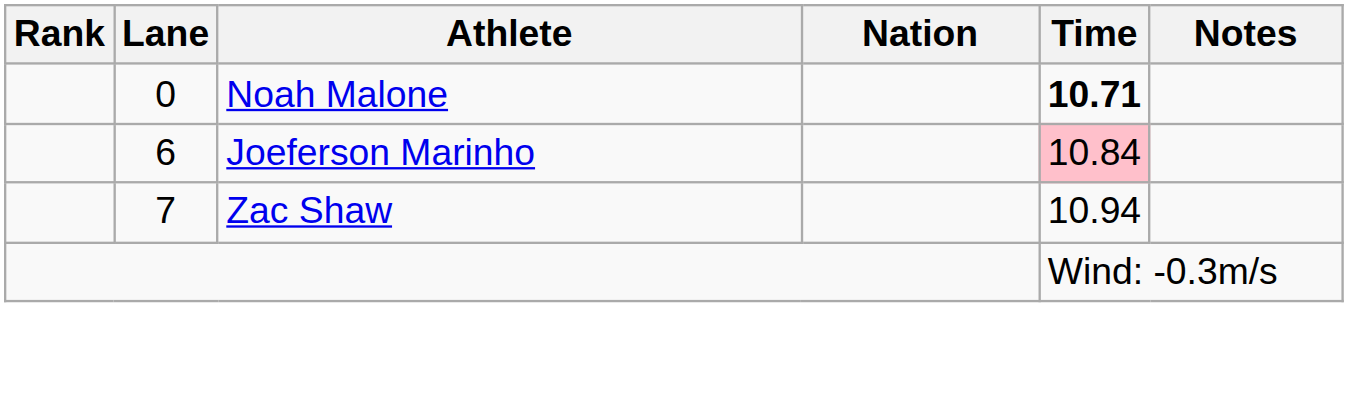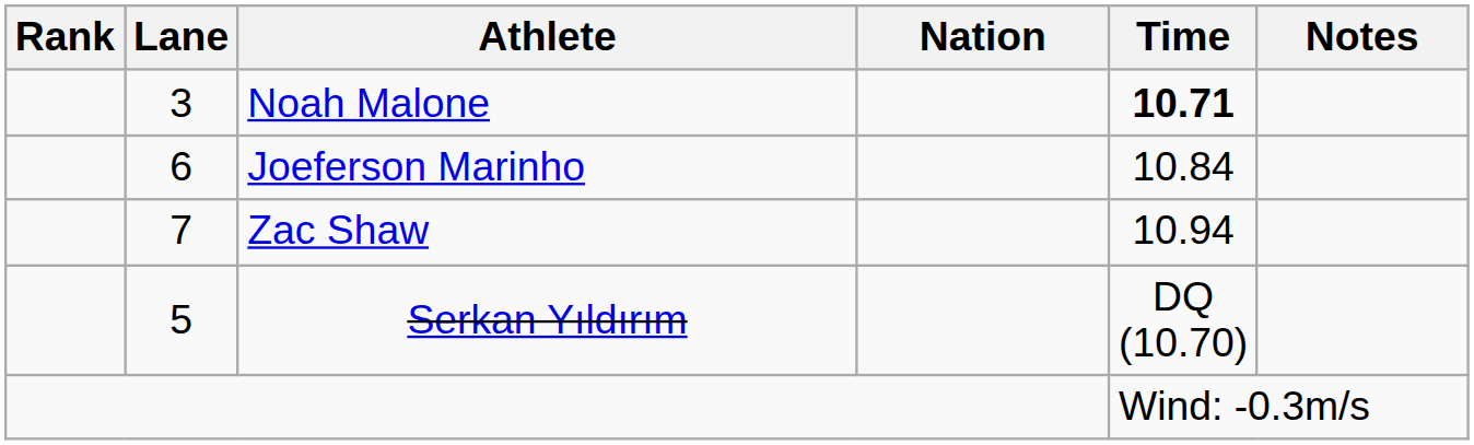 <table class="wikitable sortable" style="text-align:center;width: 65%;">
 <tr>
 <th width="30">Rank</th>
 <th width="30">Lane</th>
 <th>Athlete</th>
 <th>Nation</th>
 <th width="30">Time</th>
 <th width="75">Notes</th>
 </tr>
 <tr>
 <td></td>
-<td>0</td>
+<td>3</td>
 <td align="left"><a href='#'>Noah Malone</a></td>
 <td align="left"></td>
 <td><strong>10.71</strong></td>
 <td></td>
 </tr>
 <tr>
 <td></td>
 <td>6</td>
 <td align="left"><a href='#'>Joeferson Marinho</a></td>
 <td align="left"></td>
-<td style="background: pink;">10.84</td>
+<td>10.84</td>
 <td></td>
 </tr>
 <tr>
 <td></td>
 <td>7</td>
 <td align="left"><a href='#'>Zac Shaw</a></td>
 <td align="left"></td>
 <td>10.94</td>
 <td></td>
 </tr>
+<tr>
+<td></td>
+<td>5</td>
+<td><s><a href='#'>Serkan Yıldırım</a></s></td>
+<td><s></s></td>
+<td>DQ (10.70)</td>
+<td></td>
+</tr>
 <tr class="sortbottom">
 <td colspan="4"></td>
 <td colspan="2" style="text-align:left;">Wind: -0.3m/s</td>
 </tr>
 </table>
